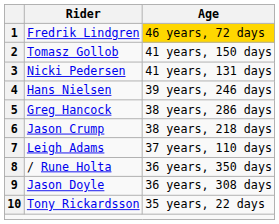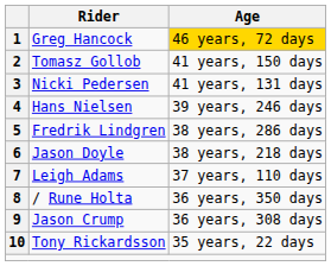 <table class="wikitable" style="text-align:center">
 <tr>
 <th></th>
 <th>Rider</th>
 <th>Age</th>
 </tr>
 <tr>
 <th>1</th>
-<td align=left> <a href='#'>Fredrik Lindgren</a></td>
+<td align=left> <a href='#'>Greg Hancock</a></td>
 <td align=left style="background: gold;">46 years, 72 days</td>
 </tr>
 <tr>
 <th>2</th>
 <td align=left> <a href='#'>Tomasz Gollob</a></td>
 <td align=left>41 years, 150 days</td>
 </tr>
 <tr>
 <th>3</th>
 <td align=left> <a href='#'>Nicki Pedersen</a></td>
 <td align=left>41 years, 131 days</td>
 </tr>
 <tr>
 <th>4</th>
 <td align=left> <a href='#'>Hans Nielsen</a></td>
 <td align=left>39 years, 246 days</td>
 </tr>
 <tr>
 <th>5</th>
-<td align=left> <a href='#'>Greg Hancock</a></td>
+<td align=left> <a href='#'>Fredrik Lindgren</a></td>
 <td align=left>38 years, 286 days</td>
 </tr>
 <tr>
 <th>6</th>
-<td align=left> <a href='#'>Jason Crump</a></td>
+<td align=left> <a href='#'>Jason Doyle</a></td>
 <td align=left>38 years, 218 days</td>
 </tr>
 <tr>
 <th>7</th>
 <td align=left> <a href='#'>Leigh Adams</a></td>
 <td align=left>37 years, 110 days</td>
 </tr>
 <tr>
 <th>8</th>
 <td align=left>/ <a href='#'>Rune Holta</a></td>
 <td align=left>36 years, 350 days</td>
 </tr>
 <tr>
 <th>9</th>
-<td align=left> <a href='#'>Jason Doyle</a></td>
+<td align=left> <a href='#'>Jason Crump</a></td>
 <td align=left>36 years, 308 days</td>
 </tr>
 <tr>
 <th>10</th>
 <td align=left> <a href='#'>Tony Rickardsson</a></td>
 <td align=left>35 years, 22 days</td>
 </tr>
 <tr>
 <td colspan=4></td>
 </tr>
 </table>
